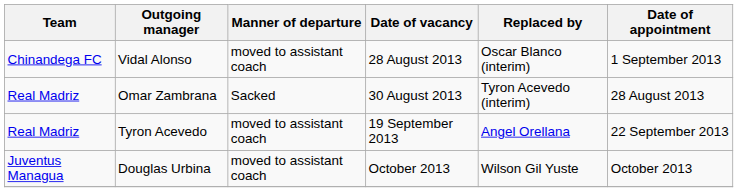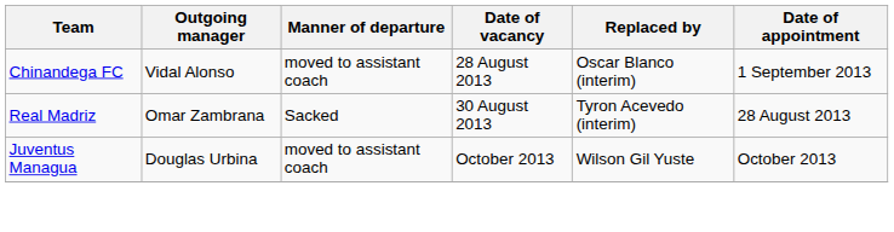 <table class="wikitable">
 <tr>
 <th>Team</th>
 <th>Outgoing manager</th>
 <th>Manner of departure</th>
 <th>Date of vacancy</th>
 <th>Replaced by</th>
 <th>Date of appointment</th>
 </tr>
 <tr>
 <td><a href='#'>Chinandega FC</a></td>
 <td> Vidal Alonso</td>
 <td>moved to assistant coach</td>
 <td>28 August 2013</td>
 <td> Oscar Blanco (interim)</td>
 <td>1 September 2013</td>
 </tr>
 <tr>
 <td><a href='#'>Real Madriz</a></td>
 <td> Omar Zambrana</td>
 <td>Sacked</td>
 <td>30 August 2013</td>
 <td> Tyron Acevedo (interim)</td>
 <td>28 August 2013</td>
 </tr>
 <tr>
-<td><a href='#'>Real Madriz</a></td>
-<td> Tyron Acevedo</td>
-<td>moved to assistant coach</td>
-<td>19 September 2013</td>
-<td> <a href='#'>Angel Orellana</a></td>
-<td>22 September 2013</td>
-</tr>
-<tr>
 <td><a href='#'>Juventus Managua</a></td>
 <td> Douglas Urbina</td>
 <td>moved to assistant coach</td>
 <td>October 2013</td>
 <td> Wilson Gil Yuste</td>
 <td>October 2013</td>
 </tr>
 <tr>
 </tr>
 </table>
